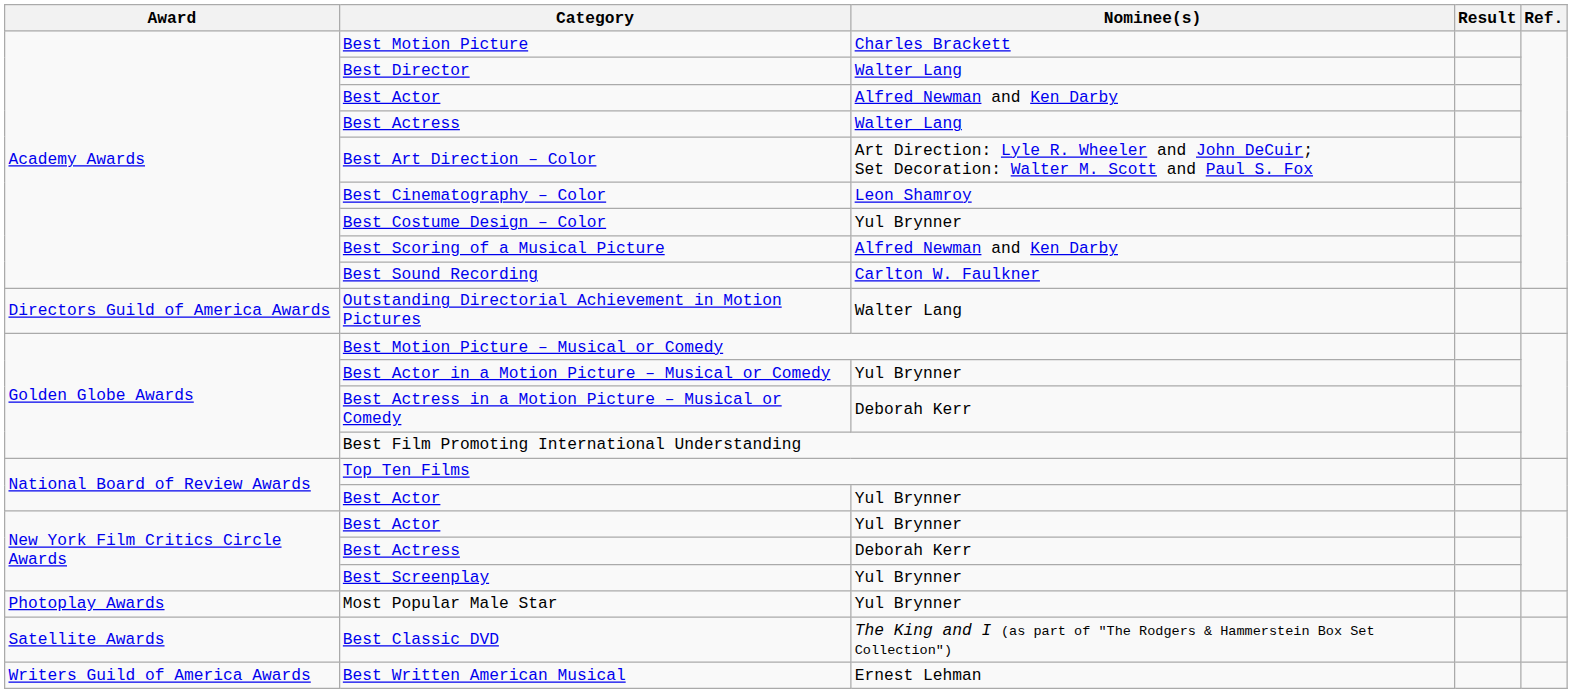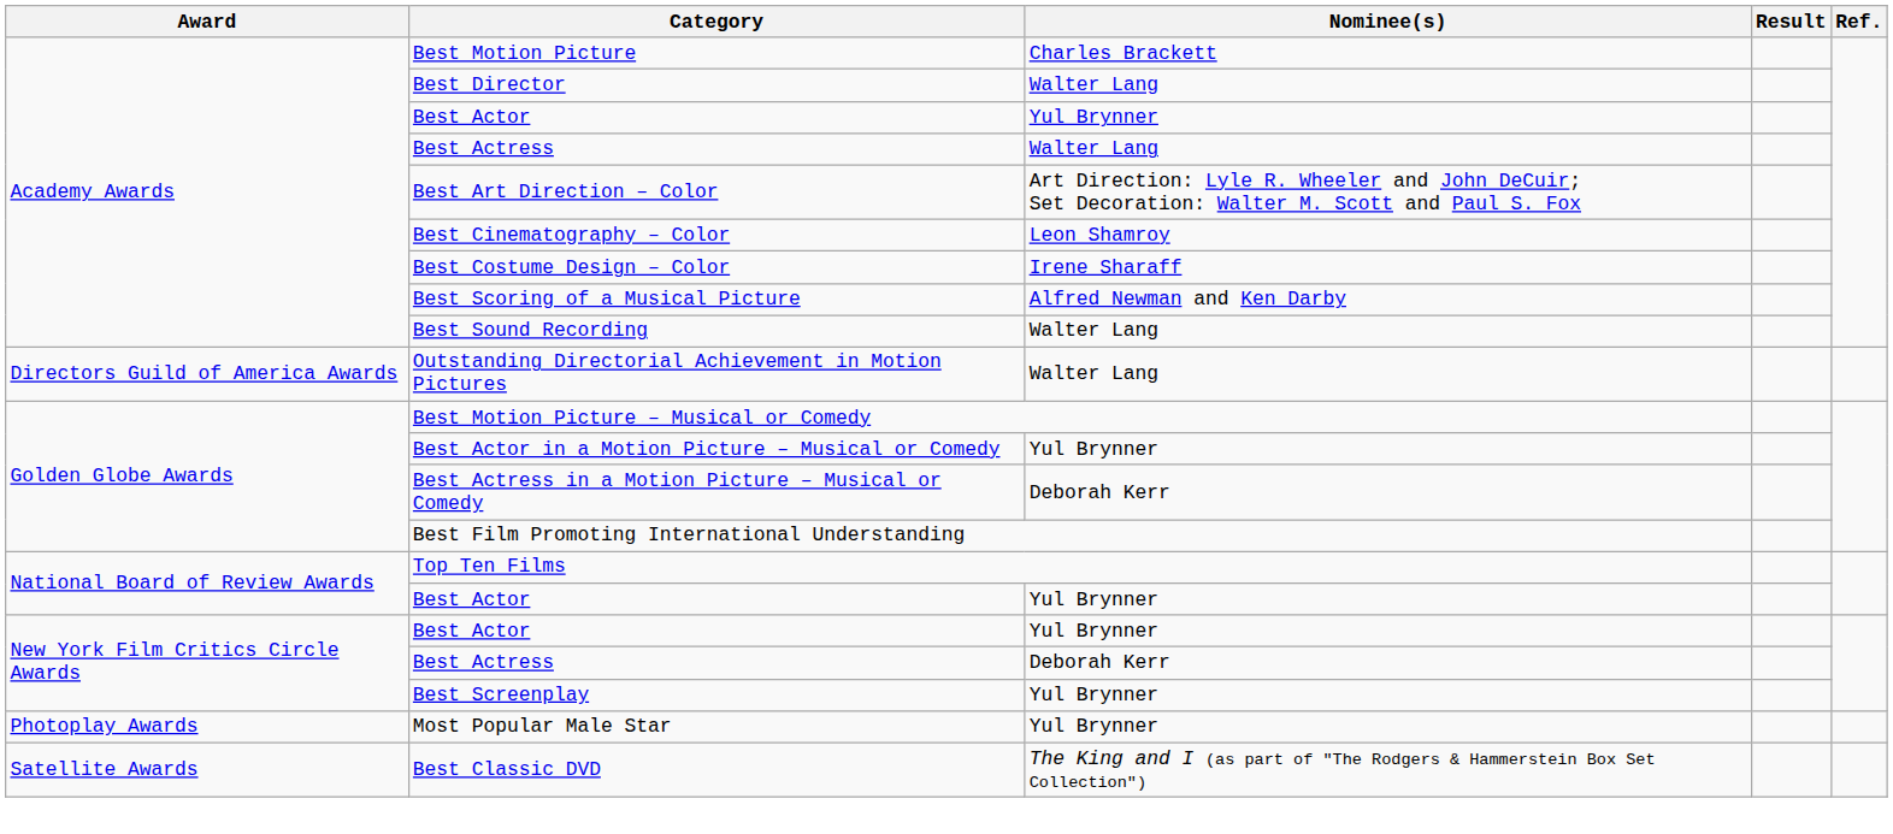 <table class="wikitable plainrowheaders">
 <tr>
 <th>Award</th>
 <th>Category</th>
 <th>Nominee(s)</th>
 <th>Result</th>
 <th>Ref.</th>
 </tr>
 <tr>
 <td rowspan="9"><a href='#'>Academy Awards</a></td>
 <td><a href='#'>Best Motion Picture</a></td>
 <td><a href='#'>Charles Brackett</a></td>
 <td></td>
 <td align="center" rowspan="9"> <br> </td>
 </tr>
 <tr>
 <td><a href='#'>Best Director</a></td>
 <td><a href='#'>Walter Lang</a></td>
 <td></td>
 </tr>
 <tr>
 <td><a href='#'>Best Actor</a></td>
-<td><a href='#'>Alfred Newman</a> and <a href='#'>Ken Darby</a></td>
+<td><a href='#'>Yul Brynner</a></td>
 <td></td>
 </tr>
 <tr>
 <td><a href='#'>Best Actress</a></td>
 <td><a href='#'>Walter Lang</a></td>
 <td></td>
 </tr>
 <tr>
 <td><a href='#'>Best Art Direction – Color</a></td>
 <td>Art Direction: <a href='#'>Lyle R. Wheeler</a> and <a href='#'>John DeCuir</a>; <br> Set Decoration: <a href='#'>Walter M. Scott</a> and <a href='#'>Paul S. Fox</a></td>
 <td></td>
 </tr>
 <tr>
 <td><a href='#'>Best Cinematography – Color</a></td>
 <td><a href='#'>Leon Shamroy</a></td>
 <td></td>
 </tr>
 <tr>
 <td><a href='#'>Best Costume Design – Color</a></td>
-<td>Yul Brynner</td>
+<td><a href='#'>Irene Sharaff</a></td>
 <td></td>
 </tr>
 <tr>
 <td><a href='#'>Best Scoring of a Musical Picture</a></td>
 <td><a href='#'>Alfred Newman</a> and <a href='#'>Ken Darby</a></td>
 <td></td>
 </tr>
 <tr>
 <td><a href='#'>Best Sound Recording</a></td>
-<td><a href='#'>Carlton W. Faulkner</a></td>
+<td>Walter Lang</td>
 <td></td>
 </tr>
 <tr>
 <td><a href='#'>Directors Guild of America Awards</a></td>
 <td><a href='#'>Outstanding Directorial Achievement in Motion Pictures</a></td>
 <td>Walter Lang</td>
 <td></td>
 <td align="center"></td>
 </tr>
 <tr>
 <td rowspan="4"><a href='#'>Golden Globe Awards</a></td>
 <td colspan="2"><a href='#'>Best Motion Picture – Musical or Comedy</a></td>
 <td></td>
 <td align="center" rowspan="4"></td>
 </tr>
 <tr>
 <td><a href='#'>Best Actor in a Motion Picture – Musical or Comedy</a></td>
 <td>Yul Brynner</td>
 <td></td>
 </tr>
 <tr>
 <td><a href='#'>Best Actress in a Motion Picture – Musical or Comedy</a></td>
 <td>Deborah Kerr</td>
 <td></td>
 </tr>
 <tr>
 <td colspan="2">Best Film Promoting International Understanding</td>
 <td></td>
 </tr>
 <tr>
 <td rowspan="2"><a href='#'>National Board of Review Awards</a></td>
 <td colspan="2"><a href='#'>Top Ten Films</a></td>
 <td></td>
 <td align="center" rowspan="2"></td>
 </tr>
 <tr>
 <td><a href='#'>Best Actor</a></td>
 <td>Yul Brynner </td>
 <td></td>
 </tr>
 <tr>
 <td rowspan="3"><a href='#'>New York Film Critics Circle Awards</a></td>
 <td><a href='#'>Best Actor</a></td>
 <td>Yul Brynner</td>
 <td></td>
 <td align="center" rowspan="3"></td>
 </tr>
 <tr>
 <td><a href='#'>Best Actress</a></td>
 <td>Deborah Kerr</td>
 <td></td>
 </tr>
 <tr>
 <td><a href='#'>Best Screenplay</a></td>
 <td>Yul Brynner</td>
 <td></td>
 </tr>
 <tr>
 <td><a href='#'>Photoplay Awards</a></td>
 <td>Most Popular Male Star</td>
 <td>Yul Brynner</td>
 <td></td>
 <td align="center"></td>
 </tr>
 <tr>
 <td><a href='#'>Satellite Awards</a></td>
 <td><a href='#'>Best Classic DVD</a></td>
 <td><em>The King and I</em> <small>(as part of "The Rodgers & Hammerstein Box Set Collection")</small></td>
 <td></td>
 <td align="center"></td>
 </tr>
-<tr>
-<td><a href='#'>Writers Guild of America Awards</a></td>
-<td><a href='#'>Best Written American Musical</a></td>
-<td>Ernest Lehman</td>
-<td></td>
-<td align="center"></td>
-</tr>
 </table>
